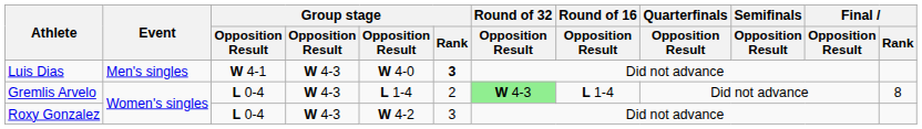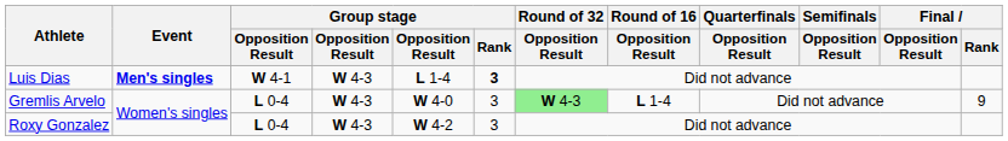 <table class="wikitable" style="font-size:90%">
 <tr>
 <th rowspan=2>Athlete</th>
 <th rowspan=2>Event</th>
 <th colspan=4>Group stage</th>
 <th>Round of 32</th>
 <th>Round of 16</th>
 <th>Quarterfinals</th>
 <th>Semifinals</th>
 <th colspan=2>Final / </th>
 </tr>
 <tr style="font-size:95%">
 <th>Opposition<br>Result</th>
 <th>Opposition<br>Result</th>
 <th>Opposition<br>Result</th>
 <th>Rank</th>
 <th>Opposition<br>Result</th>
 <th>Opposition<br>Result</th>
 <th>Opposition<br>Result</th>
 <th>Opposition<br>Result</th>
 <th>Opposition<br>Result</th>
 <th>Rank</th>
 </tr>
 <tr align=center>
 <td align=left><a href='#'>Luis Dias</a></td>
-<td align=left><a href='#'>Men's singles</a></td>
+<td align=left><strong><a href='#'>Men's singles</a></strong></td>
 <td><strong>W</strong> 4-1</td>
 <td><strong>W</strong> 4-3</td>
-<td><strong>W</strong> 4-0</td>
+<td><strong>L</strong> 1-4</td>
 <td><strong>3</strong></td>
 <td colspan=5>Did not advance</td>
 <td></td>
 </tr>
 <tr align=center>
 <td align=left><a href='#'>Gremlis Arvelo</a></td>
 <td align=left rowspan=2><a href='#'>Women's singles</a></td>
 <td><strong>L</strong> 0-4</td>
 <td><strong>W</strong> 4-3</td>
-<td><strong>L</strong> 1-4</td>
-<td>2</td>
+<td><strong>W</strong> 4-0</td>
+<td>3</td>
 <td style="background: lightgreen;"><strong>W</strong> 4-3</td>
 <td><strong>L</strong> 1-4</td>
 <td colspan=3>Did not advance</td>
-<td>8</td>
+<td>9</td>
 </tr>
 <tr align=center>
 <td align=left><a href='#'>Roxy Gonzalez</a></td>
 <td><strong>L</strong> 0-4</td>
 <td><strong>W</strong> 4-3</td>
 <td><strong>W</strong> 4-2</td>
 <td>3</td>
 <td colspan=5>Did not advance</td>
 <td></td>
 </tr>
 </table>
